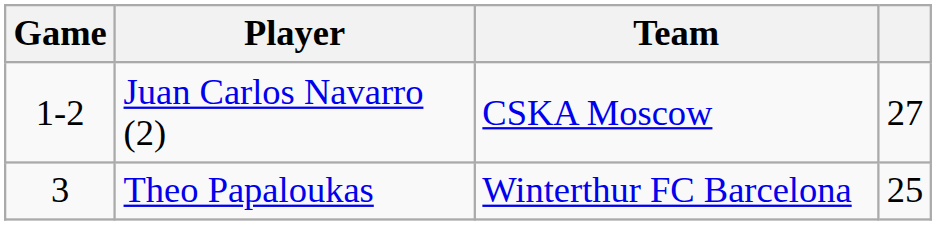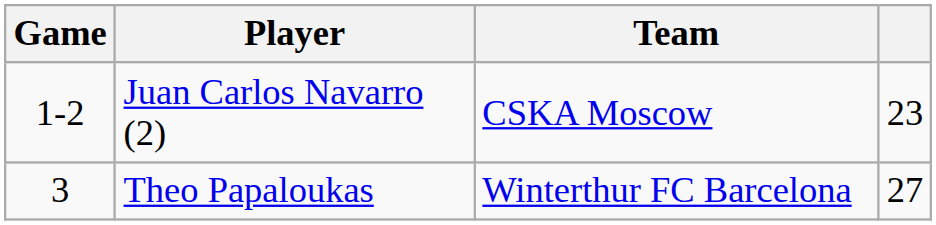 <table class="wikitable sortable" style="text-align: center;">
 <tr>
 <th style="text-align:center;">Game</th>
 <th style="text-align:center; width:150px;">Player</th>
 <th style="text-align:center; width:170px;">Team</th>
 <th style="text-align:center;"></th>
 </tr>
 <tr>
 <td>1-2</td>
 <td align="left"> <a href='#'>Juan Carlos Navarro</a> (2)</td>
 <td align="left"> <a href='#'>CSKA Moscow</a></td>
-<td>27</td>
+<td>23</td>
 </tr>
 <tr>
 <td>3</td>
 <td align="left"> <a href='#'>Theo Papaloukas</a></td>
 <td align="left"> <a href='#'>Winterthur FC Barcelona</a></td>
-<td>25</td>
+<td>27</td>
 </tr>
 </table>
